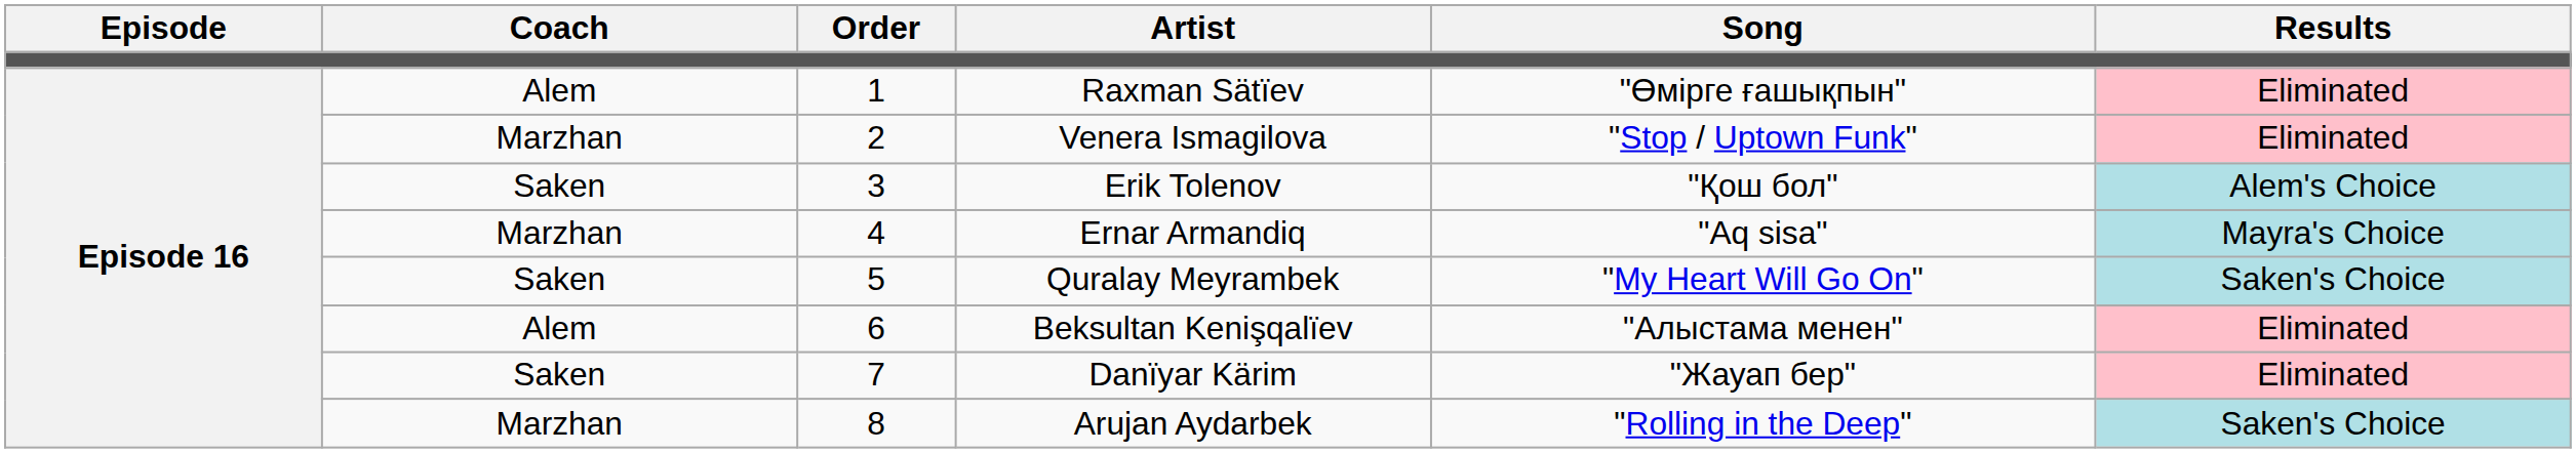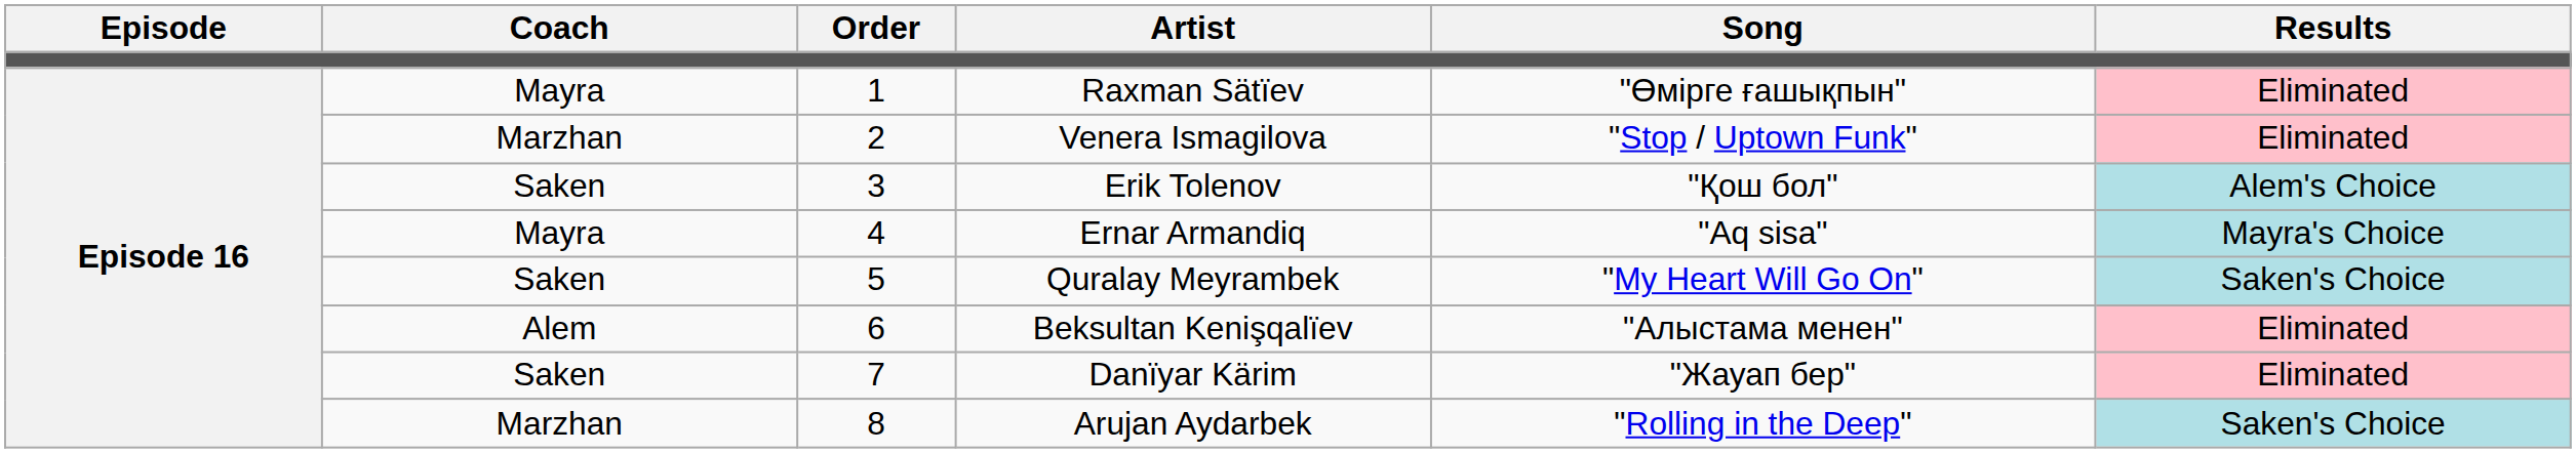 <table class="wikitable" style="text-align:center; line-height:16px; width:100%;">
 <tr>
 <th style="width:10%;">Episode</th>
 <th style="width:15%;">Coach</th>
 <th style="width:05%;">Order</th>
 <th style="width:15%;">Artist</th>
 <th style="width:21%;">Song</th>
 <th style="width:15%;">Results</th>
 </tr>
 <tr>
 <th colspan="6" style="background:#555555;"></th>
 </tr>
 <tr>
 <th rowspan="8">Episode 16<br></th>
-<td>Alem</td>
+<td>Mayra</td>
 <td>1</td>
 <td>Raxman Sätïev</td>
 <td>"Өмірге ғашықпын"</td>
 <td style="background:pink;">Eliminated</td>
 </tr>
 <tr>
 <td>Marzhan</td>
 <td>2</td>
 <td>Venera Ismagilova</td>
 <td>"<a href='#'>Stop</a> / <a href='#'>Uptown Funk</a>"</td>
 <td style="background:pink;">Eliminated</td>
 </tr>
 <tr>
 <td scope="row">Saken</td>
 <td>3</td>
 <td>Erik Tolenov</td>
 <td>"Қош бол"</td>
 <td style="background:#B0E0E6;">Alem's Choice</td>
 </tr>
 <tr>
-<td>Marzhan</td>
+<td>Mayra</td>
 <td>4</td>
 <td>Ernar Armandiq</td>
 <td>"Aq sisa"</td>
 <td style="background:#B0E0E6;">Mayra's Choice</td>
 </tr>
 <tr>
 <td scope="row">Saken</td>
 <td>5</td>
 <td>Quralay Meyrambek</td>
 <td>"<a href='#'>My Heart Will Go On</a>"</td>
 <td style="background:#B0E0E6;">Saken's Choice</td>
 </tr>
 <tr>
 <td>Alem</td>
 <td>6</td>
 <td>Beksultan Kenişqalïev</td>
 <td>"Алыстама менен"</td>
 <td style="background:pink;">Eliminated</td>
 </tr>
 <tr>
 <td>Saken</td>
 <td>7</td>
 <td>Danïyar Kärim</td>
 <td>"Жауап бер"</td>
 <td style="background:pink;">Eliminated</td>
 </tr>
 <tr>
 <td>Marzhan</td>
 <td>8</td>
 <td>Arujan Aydarbek</td>
 <td>"<a href='#'>Rolling in the Deep</a>"</td>
 <td style="background:#B0E0E6;">Saken's Choice</td>
 </tr>
 </table>
